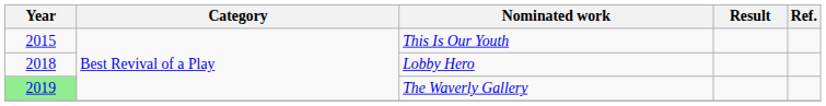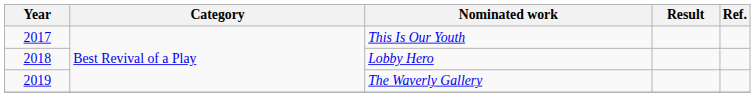 <table class=wikitable>
 <tr>
 <th scope="col" style="width:5em;">Year</th>
 <th scope="col" style="width:26em;">Category</th>
 <th scope="col" style="width:25em;">Nominated work</th>
 <th scope="col" style="width:5em;">Result</th>
 <th>Ref.</th>
 </tr>
 <tr>
-<td style="text-align:center;"><a href='#'>2015</a></td>
+<td style="text-align:center;"><a href='#'>2017</a></td>
 <td rowspan=3><a href='#'>Best Revival of a Play</a></td>
 <td><em><a href='#'>This Is Our Youth</a></em></td>
 <td></td>
 <td style="text-align:center;"></td>
 </tr>
 <tr>
 <td style="text-align:center;"><a href='#'>2018</a></td>
 <td><em><a href='#'>Lobby Hero</a></em></td>
 <td></td>
 <td style="text-align:center;"></td>
 </tr>
 <tr>
-<td style="background: lightgreen; text-align:center;"><a href='#'>2019</a></td>
+<td style="text-align:center;"><a href='#'>2019</a></td>
 <td><em><a href='#'>The Waverly Gallery</a></em></td>
 <td></td>
 <td style="text-align:center;"></td>
 </tr>
 <tr>
 </tr>
 </table>
